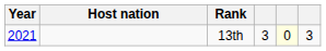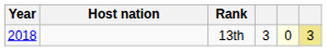 <table class=wikitable>
 <tr>
 <th width=20>Year</th>
 <th width=200>Host nation</th>
 <th width=50>Rank</th>
 <th width=20></th>
 <th width=20></th>
 <th width=20></th>
 </tr>
 <tr align=center>
-<td><a href='#'>2021</a></td>
+<td><a href='#'>2018</a></td>
 <td align=left></td>
 <td>13th</td>
 <td>3</td>
 <td style="background: lightyellow;">0</td>
-<td>3</td>
+<td style="background: khaki;">3</td>
 </tr>
 </table>
